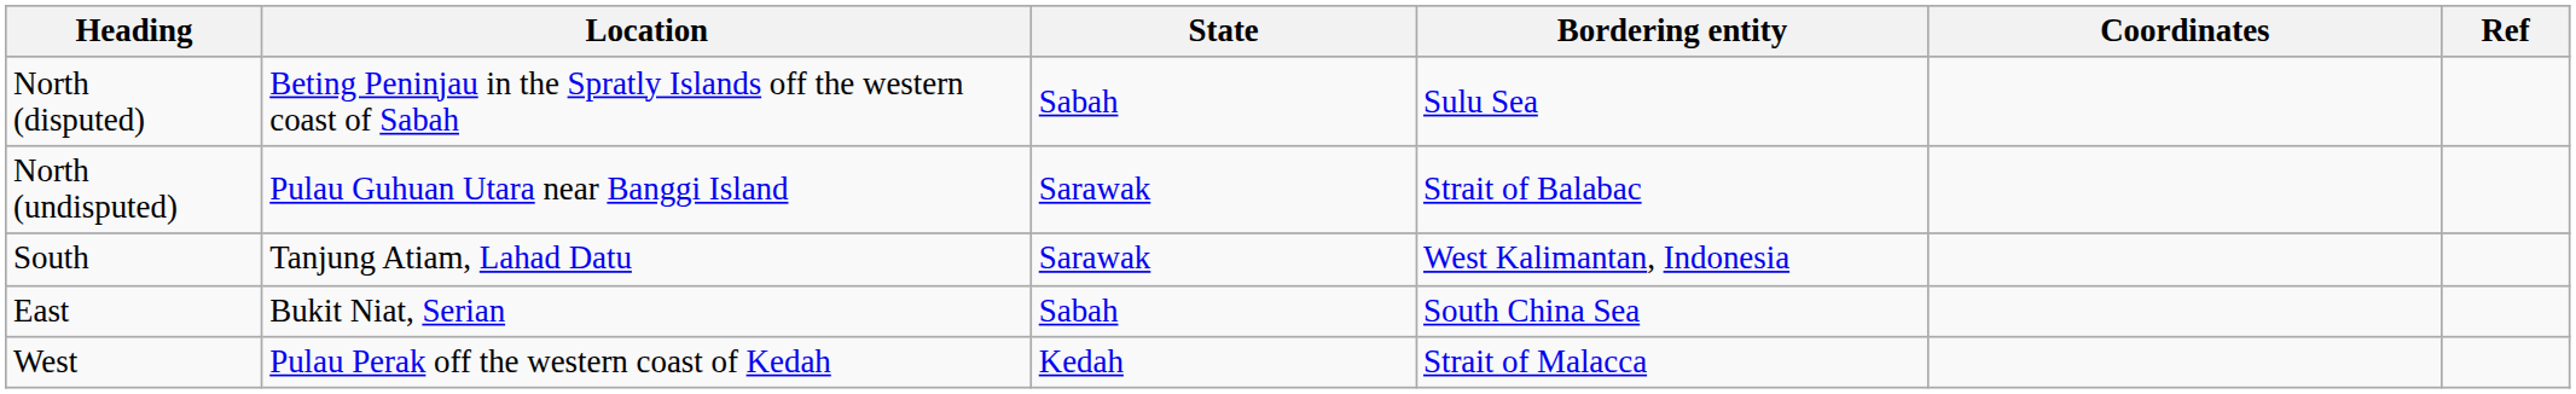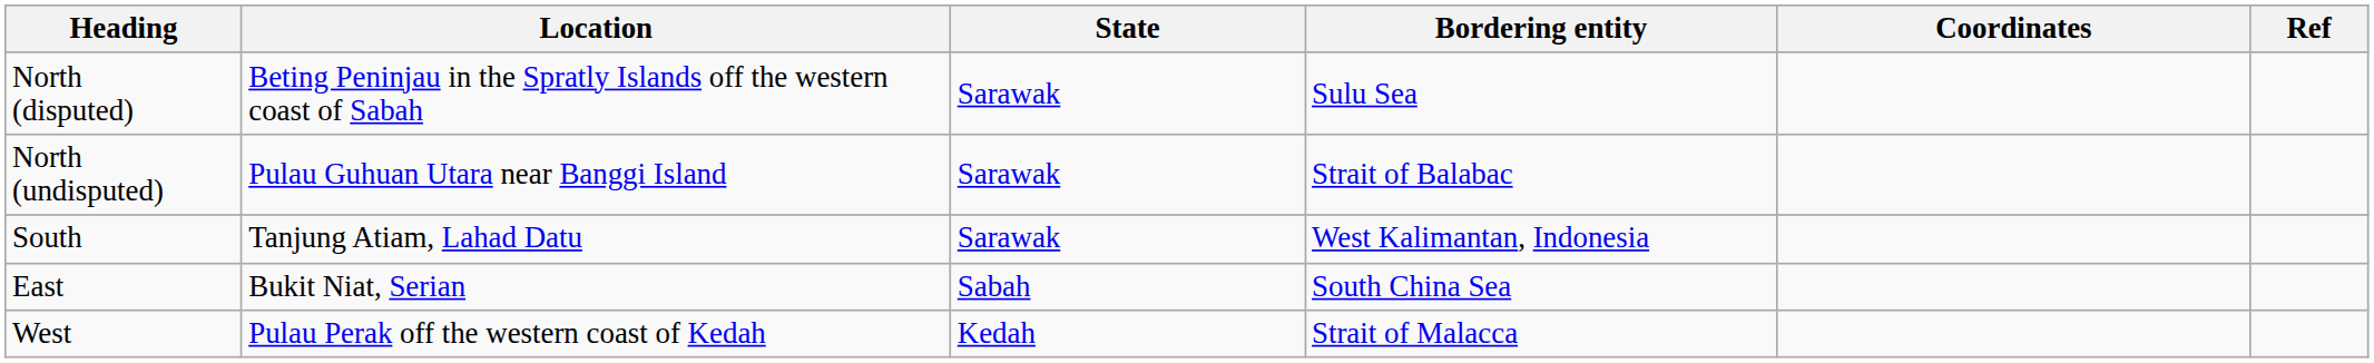 <table class="wikitable" width="100%">
 <tr>
 <th width="10%">Heading</th>
 <th width="30%">Location</th>
 <th width="15%">State</th>
 <th width="20%">Bordering entity</th>
 <th width="20%" class="unsortable">Coordinates</th>
 <th width="5%"  class="unsortable">Ref</th>
 </tr>
 <tr class="vcard">
 <td>North <br>(disputed)</td>
 <td class="fn org"><a href='#'>Beting Peninjau</a> in the <a href='#'>Spratly Islands</a> off the western coast of <a href='#'>Sabah</a></td>
-<td><a href='#'>Sabah</a></td>
+<td><a href='#'>Sarawak</a></td>
 <td><a href='#'>Sulu Sea</a></td>
 <td></td>
 <td></td>
 </tr>
 <tr class="vcard">
 <td>North <br>(undisputed)</td>
 <td class="fn org"><a href='#'>Pulau Guhuan Utara</a> near <a href='#'>Banggi Island</a></td>
 <td><a href='#'>Sarawak</a></td>
 <td><a href='#'>Strait of Balabac</a></td>
 <td></td>
 <td></td>
 </tr>
 <tr class="vcard">
 <td>South</td>
 <td class="fn org">Tanjung Atiam, <a href='#'>Lahad Datu</a></td>
 <td><a href='#'>Sarawak</a></td>
 <td><a href='#'>West Kalimantan</a>, <a href='#'>Indonesia</a></td>
 <td></td>
 <td></td>
 </tr>
 <tr class="vcard">
 <td>East</td>
 <td class="fn org">Bukit Niat, <a href='#'>Serian</a></td>
 <td><a href='#'>Sabah</a></td>
 <td><a href='#'>South China Sea</a></td>
 <td></td>
 <td></td>
 </tr>
 <tr class="vcard">
 <td>West</td>
 <td class="fn org"><a href='#'>Pulau Perak</a> off the western coast of <a href='#'>Kedah</a></td>
 <td><a href='#'>Kedah</a></td>
 <td><a href='#'>Strait of Malacca</a></td>
 <td></td>
 <td></td>
 </tr>
 </table>
